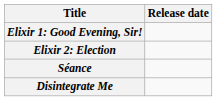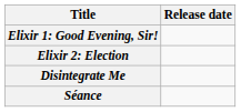 <table class="wikitable plainrowheaders" style="text-align:center;">
 <tr>
 <th>Title</th>
 <th>Release date</th>
 </tr>
 <tr>
 <th scope="row"><em>Elixir 1: Good Evening, Sir!</em></th>
 <td><br></td>
 </tr>
 <tr>
 <th scope="row"><em>Elixir 2: Election</em></th>
 <td><br></td>
 </tr>
 <tr>
+<th scope="row"><em>Disintegrate Me</em></th>
+<td><br></td>
+</tr>
+<tr>
 <th scope="row"><em>Séance</em></th>
 <td><br></td>
 </tr>
-<tr>
-<th scope="row"><em>Disintegrate Me</em></th>
-<td><br></td>
-</tr>
 </table>
